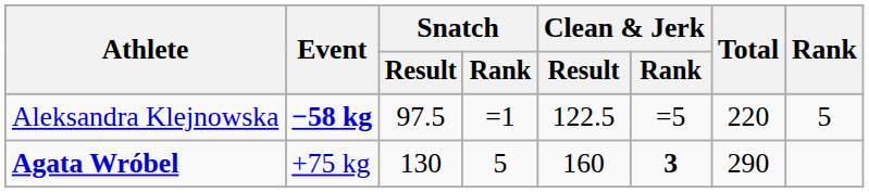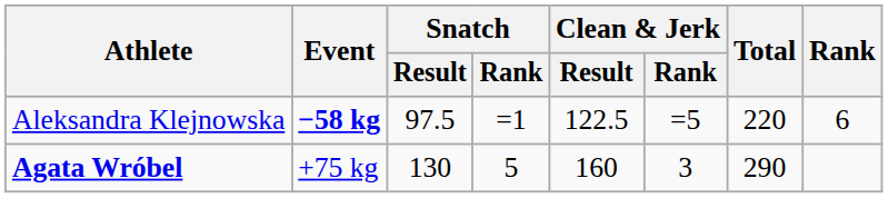 <table class="wikitable" style="font-size:90%">
 <tr>
 <th rowspan="2">Athlete</th>
 <th rowspan="2">Event</th>
 <th colspan="2">Snatch</th>
 <th colspan="2">Clean & Jerk</th>
 <th rowspan="2">Total</th>
 <th rowspan="2">Rank</th>
 </tr>
 <tr style="font-size:95%">
 <th>Result</th>
 <th>Rank</th>
 <th>Result</th>
 <th>Rank</th>
 </tr>
 <tr align=center>
 <td align=left><a href='#'>Aleksandra Klejnowska</a></td>
 <td align=left><strong><a href='#'>−58 kg</a></strong></td>
 <td>97.5</td>
 <td>=1</td>
 <td>122.5</td>
 <td>=5</td>
 <td>220</td>
-<td>5</td>
+<td>6</td>
 </tr>
 <tr align=center>
 <td align=left><strong><a href='#'>Agata Wróbel</a></strong></td>
 <td align=left><a href='#'>+75 kg</a></td>
 <td>130</td>
 <td>5</td>
 <td>160</td>
-<td><strong>3</strong></td>
+<td>3</td>
 <td>290</td>
 <td></td>
 </tr>
 </table>
